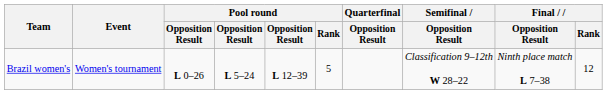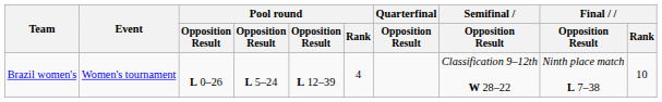 <table class=wikitable style=font-size:90%;text-align:center>
 <tr>
 <th rowspan=2>Team</th>
 <th rowspan=2>Event</th>
 <th colspan=4>Pool round</th>
 <th>Quarterfinal</th>
 <th>Semifinal / </th>
 <th colspan=2>Final /  / </th>
 </tr>
 <tr style=font-size:95%>
 <th>Opposition<br>Result</th>
 <th>Opposition<br>Result</th>
 <th>Opposition<br>Result</th>
 <th>Rank</th>
 <th>Opposition<br>Result</th>
 <th>Opposition<br>Result</th>
 <th>Opposition<br>Result</th>
 <th>Rank</th>
 </tr>
 <tr>
 <td align=left><a href='#'>Brazil women's</a></td>
 <td align=left><a href='#'>Women's tournament</a></td>
 <td><br><strong>L</strong> 0–26</td>
 <td><br><strong>L</strong> 5–24</td>
 <td><br><strong>L</strong> 12–39</td>
-<td>5</td>
+<td>4</td>
 <td></td>
 <td><em>Classification 9–12th</em><br><br><strong>W</strong> 28–22</td>
 <td><em>Ninth place match</em><br><br><strong>L</strong> 7–38</td>
-<td>12</td>
+<td>10</td>
 </tr>
 </table>
